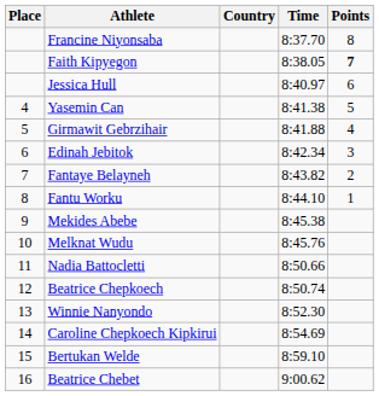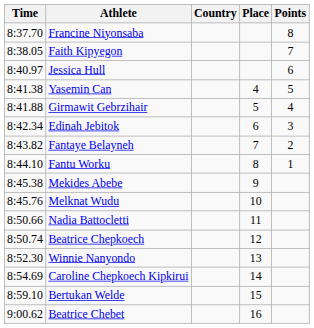 <table class="wikitable">
 <tr>
-<th>Place</th>
+<th>Time</th>
 <th>Athlete</th>
 <th>Country</th>
-<th>Time</th>
+<th>Place</th>
 <th>Points</th>
 </tr>
 <tr>
-<td align=center></td>
+<td>8:37.70</td>
 <td><a href='#'>Francine Niyonsaba</a></td>
 <td></td>
-<td>8:37.70</td>
+<td align=center></td>
 <td align=center>8</td>
 </tr>
 <tr>
-<td align=center></td>
+<td>8:38.05</td>
 <td><a href='#'>Faith Kipyegon</a></td>
 <td></td>
-<td>8:38.05</td>
-<td align=center><strong>7</strong></td>
+<td align=center></td>
+<td align=center>7</td>
 </tr>
 <tr>
-<td align=center></td>
+<td>8:40.97</td>
 <td><a href='#'>Jessica Hull</a></td>
 <td></td>
-<td>8:40.97</td>
+<td align=center></td>
 <td align=center>6</td>
 </tr>
 <tr>
-<td align=center>4</td>
+<td>8:41.38</td>
 <td><a href='#'>Yasemin Can</a></td>
 <td></td>
-<td>8:41.38</td>
+<td align=center>4</td>
 <td align=center>5</td>
 </tr>
 <tr>
-<td align=center>5</td>
+<td>8:41.88</td>
 <td><a href='#'>Girmawit Gebrzihair</a></td>
 <td></td>
-<td>8:41.88</td>
+<td align=center>5</td>
 <td align=center>4</td>
 </tr>
 <tr>
-<td align=center>6</td>
+<td>8:42.34</td>
 <td><a href='#'>Edinah Jebitok</a></td>
 <td></td>
-<td>8:42.34</td>
+<td align=center>6</td>
 <td align=center>3</td>
 </tr>
 <tr>
-<td align=center>7</td>
+<td>8:43.82</td>
 <td><a href='#'>Fantaye Belayneh</a></td>
 <td></td>
-<td>8:43.82</td>
+<td align=center>7</td>
 <td align=center>2</td>
 </tr>
 <tr>
-<td align=center>8</td>
+<td>8:44.10</td>
 <td><a href='#'>Fantu Worku</a></td>
 <td></td>
-<td>8:44.10</td>
+<td align=center>8</td>
 <td align=center>1</td>
 </tr>
 <tr>
-<td align=center>9</td>
+<td>8:45.38</td>
 <td><a href='#'>Mekides Abebe</a></td>
 <td></td>
-<td>8:45.38</td>
+<td align=center>9</td>
 <td align=center></td>
 </tr>
 <tr>
-<td align=center>10</td>
+<td>8:45.76</td>
 <td><a href='#'>Melknat Wudu</a></td>
 <td></td>
-<td>8:45.76</td>
+<td align=center>10</td>
 <td align=center></td>
 </tr>
 <tr>
-<td align=center>11</td>
+<td>8:50.66</td>
 <td><a href='#'>Nadia Battocletti</a></td>
 <td></td>
-<td>8:50.66</td>
+<td align=center>11</td>
 <td align=center></td>
 </tr>
 <tr>
-<td align=center>12</td>
+<td>8:50.74</td>
 <td><a href='#'>Beatrice Chepkoech</a></td>
 <td></td>
-<td>8:50.74</td>
+<td align=center>12</td>
 <td align=center></td>
 </tr>
 <tr>
-<td align=center>13</td>
+<td>8:52.30</td>
 <td><a href='#'>Winnie Nanyondo</a></td>
 <td></td>
-<td>8:52.30</td>
+<td align=center>13</td>
 <td align=center></td>
 </tr>
 <tr>
-<td align=center>14</td>
+<td>8:54.69</td>
 <td><a href='#'>Caroline Chepkoech Kipkirui</a></td>
 <td></td>
-<td>8:54.69</td>
+<td align=center>14</td>
 <td align=center></td>
 </tr>
 <tr>
-<td align=center>15</td>
+<td>8:59.10</td>
 <td><a href='#'>Bertukan Welde</a></td>
 <td></td>
-<td>8:59.10</td>
+<td align=center>15</td>
 <td align=center></td>
 </tr>
 <tr>
-<td align=center>16</td>
+<td>9:00.62</td>
 <td><a href='#'>Beatrice Chebet</a></td>
 <td></td>
-<td>9:00.62</td>
+<td align=center>16</td>
 <td align=center></td>
 </tr>
 </table>
